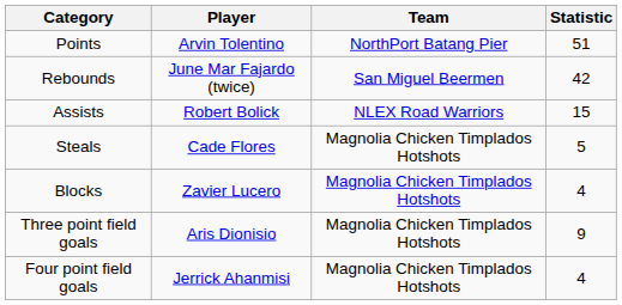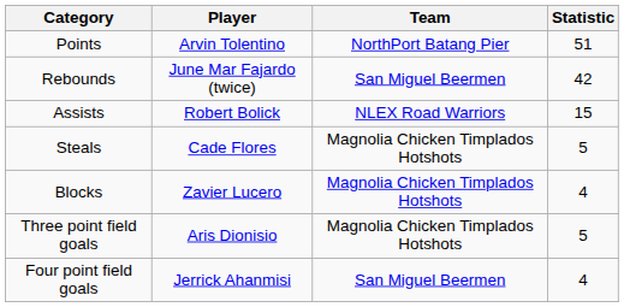 <table class="wikitable" style="text-align:center">
 <tr>
 <th>Category</th>
 <th>Player</th>
 <th>Team</th>
 <th>Statistic</th>
 </tr>
 <tr>
 <td>Points</td>
 <td><a href='#'>Arvin Tolentino</a></td>
 <td><a href='#'>NorthPort Batang Pier</a></td>
 <td>51</td>
 </tr>
 <tr>
 <td>Rebounds</td>
 <td><a href='#'>June Mar Fajardo</a> (twice)</td>
 <td><a href='#'>San Miguel Beermen</a></td>
 <td>42</td>
 </tr>
 <tr>
 <td>Assists</td>
 <td><a href='#'>Robert Bolick</a></td>
 <td><a href='#'>NLEX Road Warriors</a></td>
 <td>15</td>
 </tr>
 <tr>
 <td>Steals</td>
 <td><a href='#'>Cade Flores</a></td>
 <td>Magnolia Chicken Timplados Hotshots</td>
 <td>5</td>
 </tr>
 <tr>
 <td>Blocks</td>
 <td><a href='#'>Zavier Lucero</a></td>
 <td><a href='#'>Magnolia Chicken Timplados Hotshots</a></td>
 <td>4</td>
 </tr>
 <tr>
 <td>Three point field goals</td>
 <td><a href='#'>Aris Dionisio</a></td>
 <td>Magnolia Chicken Timplados Hotshots</td>
-<td>9</td>
+<td>5</td>
 </tr>
 <tr>
 <td>Four point field goals</td>
 <td><a href='#'>Jerrick Ahanmisi</a></td>
-<td>Magnolia Chicken Timplados Hotshots</td>
+<td><a href='#'>San Miguel Beermen</a></td>
 <td>4</td>
 </tr>
 </table>
